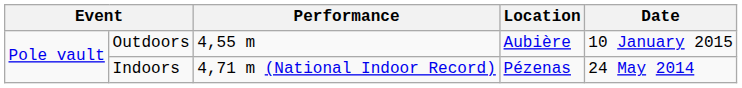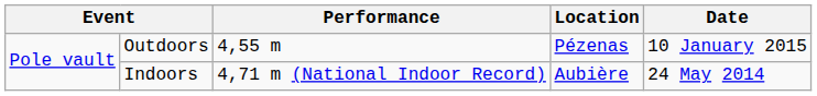 <table class="wikitable" style="border-collapse: collapse; font-size: 95%;">
 <tr>
 <th colspan="2" scope="col">Event</th>
 <th scope="col">Performance</th>
 <th scope="col">Location</th>
 <th scope="col">Date</th>
 </tr>
 <tr>
 <td rowspan="2"><a href='#'>Pole vault</a></td>
 <td>Outdoors</td>
 <td>4,55 m</td>
-<td><a href='#'>Aubière</a></td>
+<td><a href='#'>Pézenas</a></td>
 <td>10 <a href='#'>January</a> 2015</td>
 </tr>
 <tr>
 <td>Indoors</td>
 <td>4,71 m <a href='#'>(National Indoor Record)</a></td>
-<td><a href='#'>Pézenas</a></td>
+<td><a href='#'>Aubière</a></td>
 <td>24 <a href='#'>May</a> <a href='#'>2014</a></td>
 </tr>
 </table>
